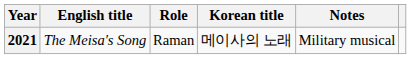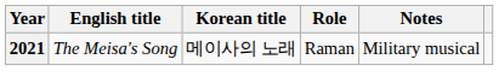 <table class="wikitable plainrowheaders sortable">
 <tr>
 <th scope="col">Year</th>
 <th scope="col">English title</th>
+<th scope="col">Korean title</th>
 <th scope="col">Role</th>
-<th scope="col">Korean title</th>
 <th scope="col">Notes</th>
 <th scope="col" class="unsortable"></th>
 </tr>
 <tr>
 <th scope="row">2021</th>
 <td><em>The Meisa's Song</em></td>
+<td>메이사의 노래</td>
 <td>Raman</td>
-<td>메이사의 노래</td>
 <td>Military musical</td>
 <td></td>
 </tr>
 </table>
